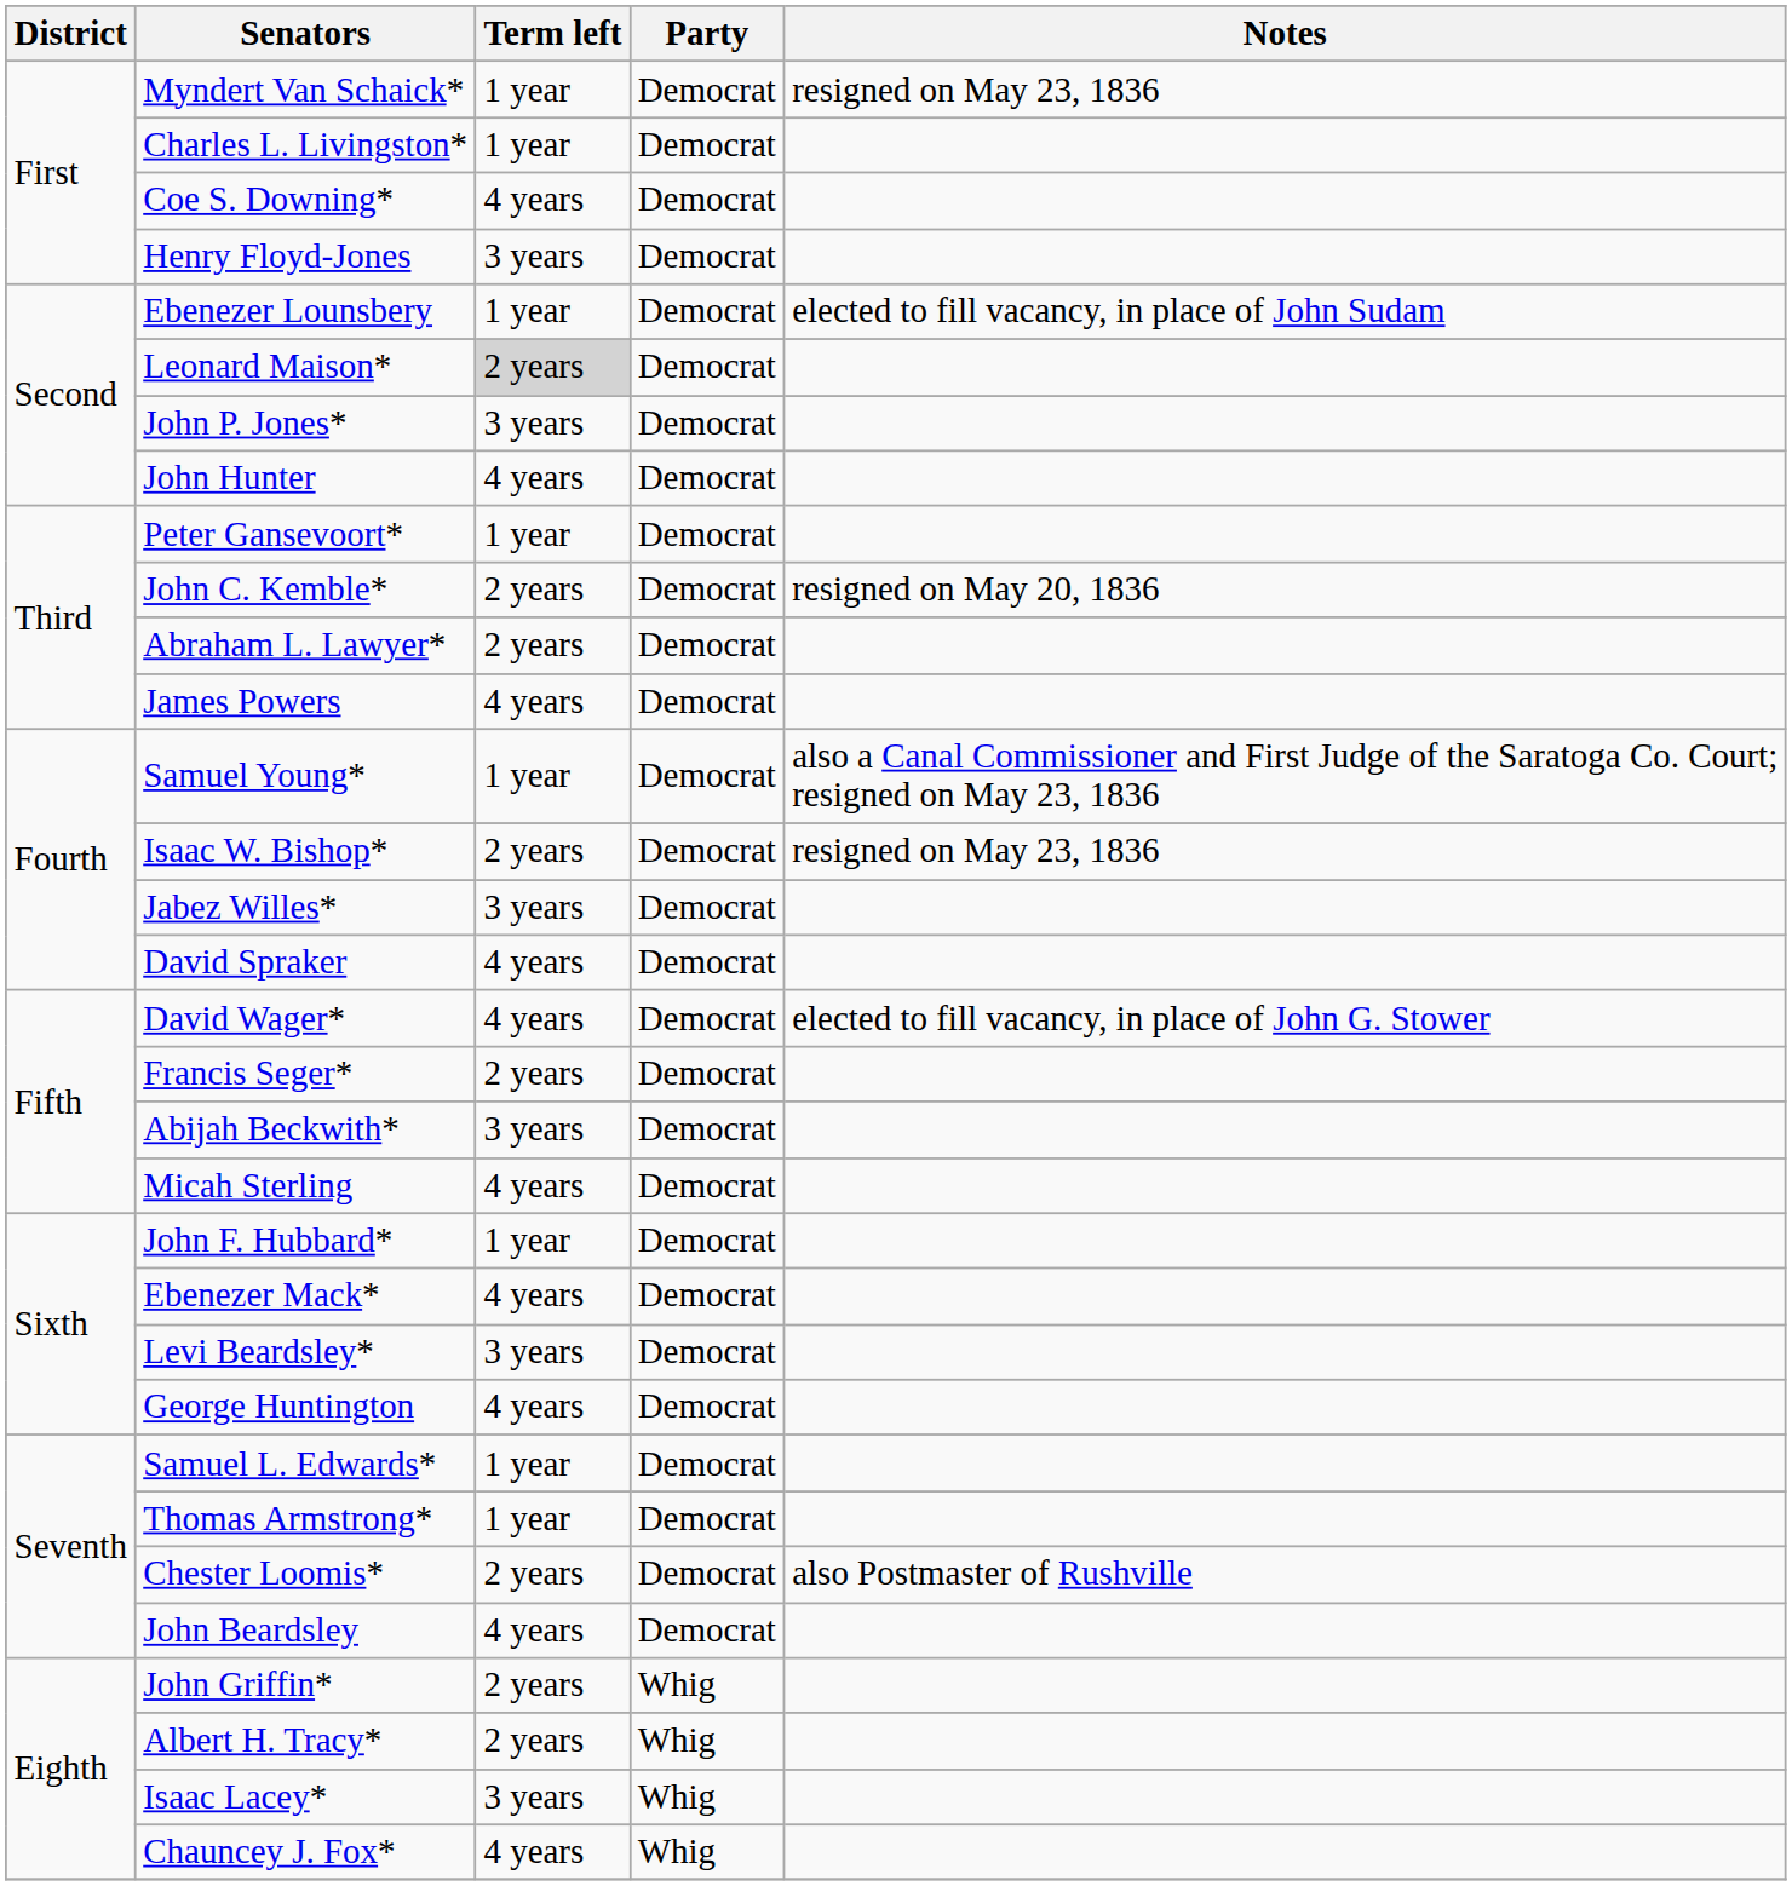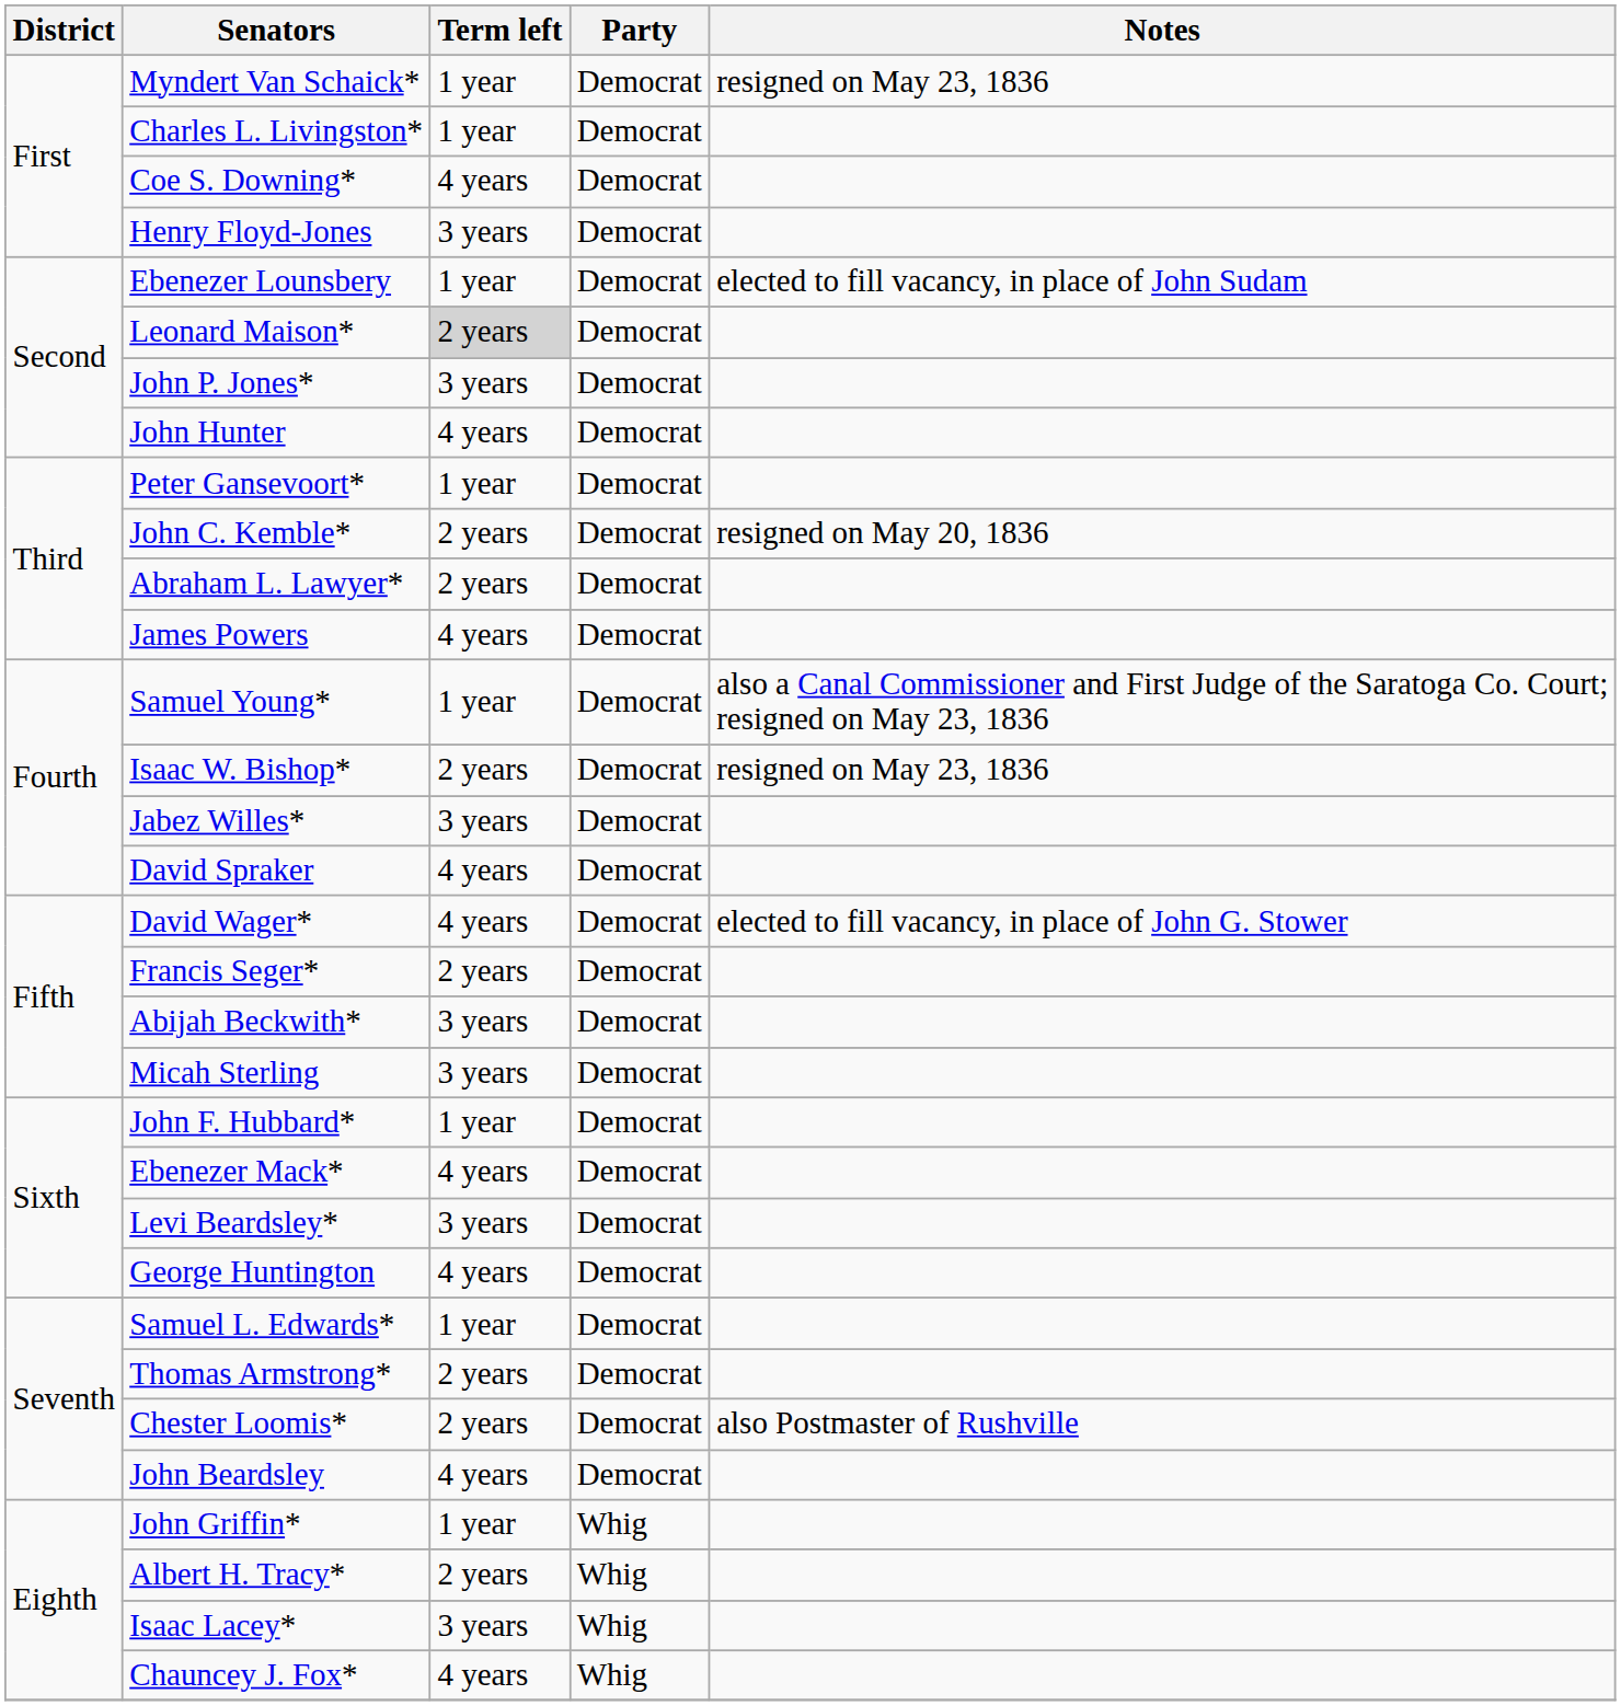 <table class=wikitable>
 <tr>
 <th>District</th>
 <th>Senators</th>
 <th>Term left</th>
 <th>Party</th>
 <th>Notes</th>
 </tr>
 <tr>
 <td rowspan="4">First</td>
 <td><a href='#'>Myndert Van Schaick</a>*</td>
 <td>1 year</td>
 <td>Democrat</td>
 <td>resigned on May 23, 1836</td>
 </tr>
 <tr>
 <td><a href='#'>Charles L. Livingston</a>*</td>
 <td>1 year</td>
 <td>Democrat</td>
 <td></td>
 </tr>
 <tr>
 <td><a href='#'>Coe S. Downing</a>*</td>
 <td>4 years</td>
 <td>Democrat</td>
 <td></td>
 </tr>
 <tr>
 <td><a href='#'>Henry Floyd-Jones</a></td>
 <td>3 years</td>
 <td>Democrat</td>
 <td></td>
 </tr>
 <tr>
 <td rowspan="4">Second</td>
 <td><a href='#'>Ebenezer Lounsbery</a></td>
 <td>1 year</td>
 <td>Democrat</td>
 <td>elected to fill vacancy, in place of <a href='#'>John Sudam</a></td>
 </tr>
 <tr>
 <td><a href='#'>Leonard Maison</a>*</td>
 <td style="background: lightgrey;">2 years</td>
 <td>Democrat</td>
 <td></td>
 </tr>
 <tr>
 <td><a href='#'>John P. Jones</a>*</td>
 <td>3 years</td>
 <td>Democrat</td>
 <td></td>
 </tr>
 <tr>
 <td><a href='#'>John Hunter</a></td>
 <td>4 years</td>
 <td>Democrat</td>
 <td></td>
 </tr>
 <tr>
 <td rowspan="4">Third</td>
 <td><a href='#'>Peter Gansevoort</a>*</td>
 <td>1 year</td>
 <td>Democrat</td>
 <td></td>
 </tr>
 <tr>
 <td><a href='#'>John C. Kemble</a>*</td>
 <td>2 years</td>
 <td>Democrat</td>
 <td>resigned on May 20, 1836</td>
 </tr>
 <tr>
 <td><a href='#'>Abraham L. Lawyer</a>*</td>
 <td>2 years</td>
 <td>Democrat</td>
 <td></td>
 </tr>
 <tr>
 <td><a href='#'>James Powers</a></td>
 <td>4 years</td>
 <td>Democrat</td>
 <td></td>
 </tr>
 <tr>
 <td rowspan="4">Fourth</td>
 <td><a href='#'>Samuel Young</a>*</td>
 <td>1 year</td>
 <td>Democrat</td>
 <td>also a <a href='#'>Canal Commissioner</a> and First Judge of the Saratoga Co. Court; <br>resigned on May 23, 1836</td>
 </tr>
 <tr>
 <td><a href='#'>Isaac W. Bishop</a>*</td>
 <td>2 years</td>
 <td>Democrat</td>
 <td>resigned on May 23, 1836</td>
 </tr>
 <tr>
 <td><a href='#'>Jabez Willes</a>*</td>
 <td>3 years</td>
 <td>Democrat</td>
 <td></td>
 </tr>
 <tr>
 <td><a href='#'>David Spraker</a></td>
 <td>4 years</td>
 <td>Democrat</td>
 <td></td>
 </tr>
 <tr>
 <td rowspan="4">Fifth</td>
 <td><a href='#'>David Wager</a>*</td>
 <td>4 years</td>
 <td>Democrat</td>
 <td>elected to fill vacancy, in place of <a href='#'>John G. Stower</a></td>
 </tr>
 <tr>
 <td><a href='#'>Francis Seger</a>*</td>
 <td>2 years</td>
 <td>Democrat</td>
 <td></td>
 </tr>
 <tr>
 <td><a href='#'>Abijah Beckwith</a>*</td>
 <td>3 years</td>
 <td>Democrat</td>
 <td></td>
 </tr>
 <tr>
 <td><a href='#'>Micah Sterling</a></td>
-<td>4 years</td>
+<td>3 years</td>
 <td>Democrat</td>
 <td></td>
 </tr>
 <tr>
 <td rowspan="4">Sixth</td>
 <td><a href='#'>John F. Hubbard</a>*</td>
 <td>1 year</td>
 <td>Democrat</td>
 <td></td>
 </tr>
 <tr>
 <td><a href='#'>Ebenezer Mack</a>*</td>
 <td>4 years</td>
 <td>Democrat</td>
 <td></td>
 </tr>
 <tr>
 <td><a href='#'>Levi Beardsley</a>*</td>
 <td>3 years</td>
 <td>Democrat</td>
 <td></td>
 </tr>
 <tr>
 <td><a href='#'>George Huntington</a></td>
 <td>4 years</td>
 <td>Democrat</td>
 <td></td>
 </tr>
 <tr>
 <td rowspan="4">Seventh</td>
 <td><a href='#'>Samuel L. Edwards</a>*</td>
 <td>1 year</td>
 <td>Democrat</td>
 <td></td>
 </tr>
 <tr>
 <td><a href='#'>Thomas Armstrong</a>*</td>
-<td>1 year</td>
+<td>2 years</td>
 <td>Democrat</td>
 <td></td>
 </tr>
 <tr>
 <td><a href='#'>Chester Loomis</a>*</td>
 <td>2 years</td>
 <td>Democrat</td>
 <td>also Postmaster of <a href='#'>Rushville</a></td>
 </tr>
 <tr>
 <td><a href='#'>John Beardsley</a></td>
 <td>4 years</td>
 <td>Democrat</td>
 <td></td>
 </tr>
 <tr>
 <td rowspan="4">Eighth</td>
 <td><a href='#'>John Griffin</a>*</td>
-<td>2 years</td>
+<td>1 year</td>
 <td>Whig</td>
 <td></td>
 </tr>
 <tr>
 <td><a href='#'>Albert H. Tracy</a>*</td>
 <td>2 years</td>
 <td>Whig</td>
 <td></td>
 </tr>
 <tr>
 <td><a href='#'>Isaac Lacey</a>*</td>
 <td>3 years</td>
 <td>Whig</td>
 <td></td>
 </tr>
 <tr>
 <td><a href='#'>Chauncey J. Fox</a>*</td>
 <td>4 years</td>
 <td>Whig</td>
 <td></td>
 </tr>
 <tr>
 </tr>
 </table>
